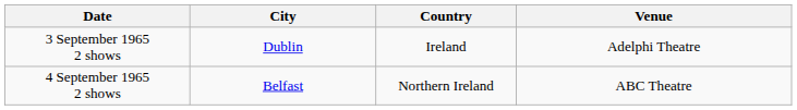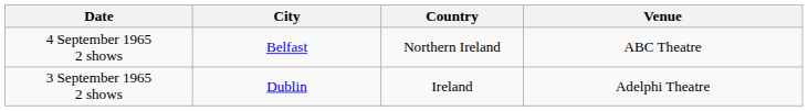 <table class="wikitable" style="text-align:center;">
 <tr>
 <th style="width:200px;">Date</th>
 <th style="width:200px;">City</th>
 <th style="width:150px;">Country</th>
 <th style="width:300px;">Venue</th>
 </tr>
 <tr>
+<td>4 September 1965<br>2 shows</td>
+<td><a href='#'>Belfast</a></td>
+<td>Northern Ireland</td>
+<td>ABC Theatre</td>
+</tr>
+<tr>
 <td>3 September 1965<br>2 shows</td>
 <td><a href='#'>Dublin</a></td>
 <td>Ireland</td>
 <td>Adelphi Theatre</td>
 </tr>
-<tr>
-<td>4 September 1965<br>2 shows</td>
-<td><a href='#'>Belfast</a></td>
-<td>Northern Ireland</td>
-<td>ABC Theatre</td>
-</tr>
 </table>
